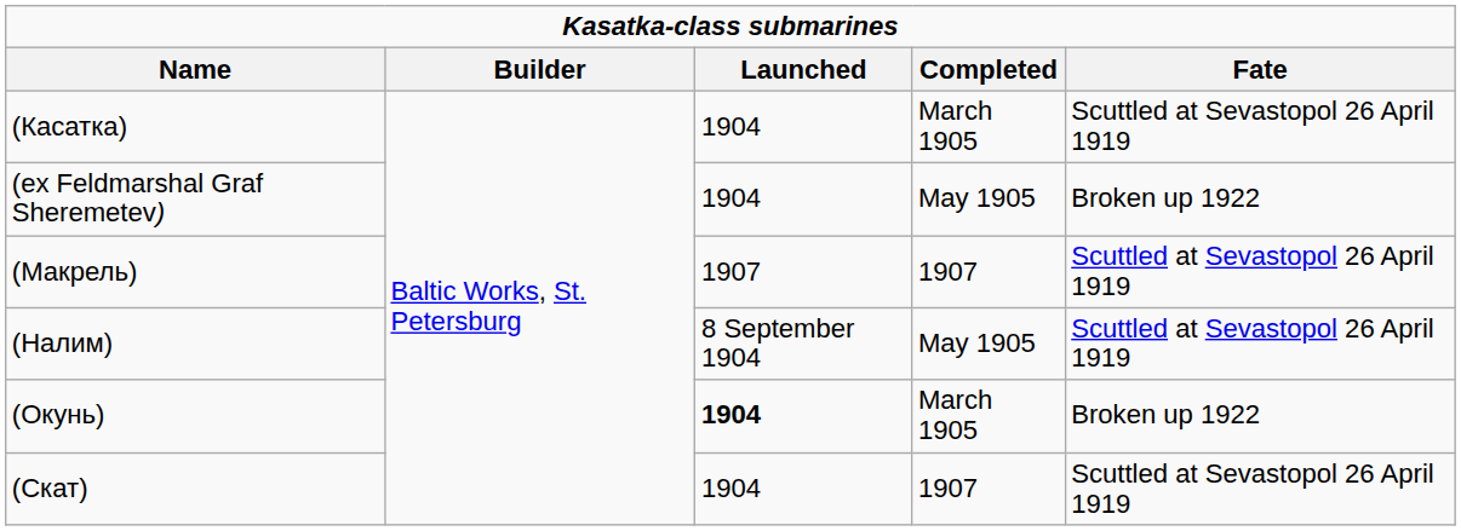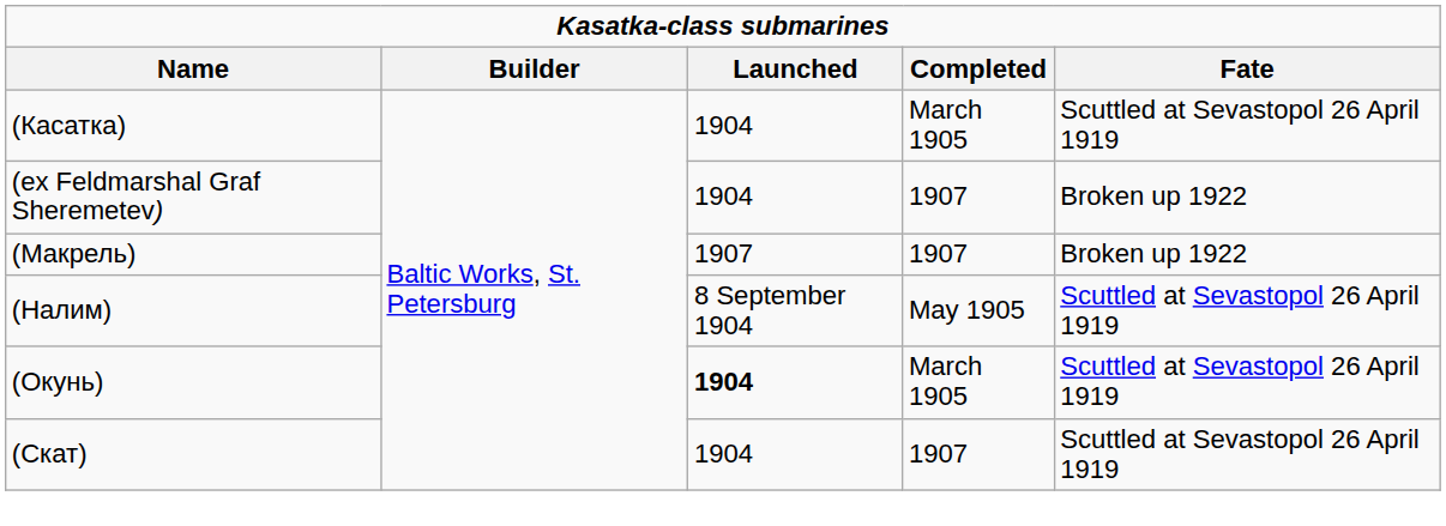 <table class="wikitable" border="1">
 <tr>
 <td align=center colspan=5><strong><em>Kasatka<em>-class submarines<strong></td>
 </tr>
 <tr>
 <th>Name</th>
 <th>Builder</th>
 <th>Launched</th>
 <th>Completed</th>
 <th>Fate</th>
 </tr>
 <tr>
 <td> (Касатка)</td>
 <td rowspan=6><a href='#'>Baltic Works</a>, <a href='#'>St. Petersburg</a></td>
 <td>1904</td>
 <td>March 1905</td>
 <td>Scuttled at Sevastopol 26 April 1919</td>
 </tr>
 <tr>
 <td> (ex </em>Feldmarshal Graf Sheremetev<em>)</td>
 <td>1904</td>
-<td>May 1905</td>
+<td>1907</td>
 <td>Broken up 1922</td>
 </tr>
 <tr>
 <td> (Макрель)</td>
 <td>1907</td>
 <td>1907</td>
-<td><a href='#'>Scuttled</a> at <a href='#'>Sevastopol</a> 26 April 1919</td>
+<td>Broken up 1922</td>
 </tr>
 <tr>
 <td> (Налим)</td>
 <td>8 September 1904</td>
 <td>May 1905</td>
 <td><a href='#'>Scuttled</a> at <a href='#'>Sevastopol</a> 26 April 1919</td>
 </tr>
 <tr>
 <td> (Окунь)</td>
 <td><strong>1904</strong></td>
 <td>March 1905</td>
-<td>Broken up 1922</td>
+<td><a href='#'>Scuttled</a> at <a href='#'>Sevastopol</a> 26 April 1919</td>
 </tr>
 <tr>
 <td> (Скат)</td>
 <td>1904</td>
 <td>1907</td>
 <td>Scuttled at Sevastopol 26 April 1919</td>
 </tr>
 </table>
